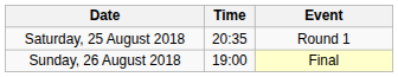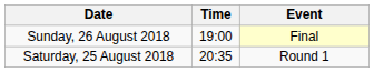 <table class = "wikitable" style="text-align:center;">
 <tr>
 <th width=220>Date</th>
 <th width=50>Time</th>
 <th width=150>Event</th>
 </tr>
 <tr>
+<td>Sunday, 26 August 2018</td>
+<td>19:00</td>
+<td bgcolor=ffffcc>Final</td>
+</tr>
+<tr>
 <td>Saturday, 25 August 2018</td>
 <td>20:35</td>
 <td>Round 1</td>
 </tr>
-<tr>
-<td>Sunday, 26 August 2018</td>
-<td>19:00</td>
-<td bgcolor=ffffcc>Final</td>
-</tr>
 </table>
